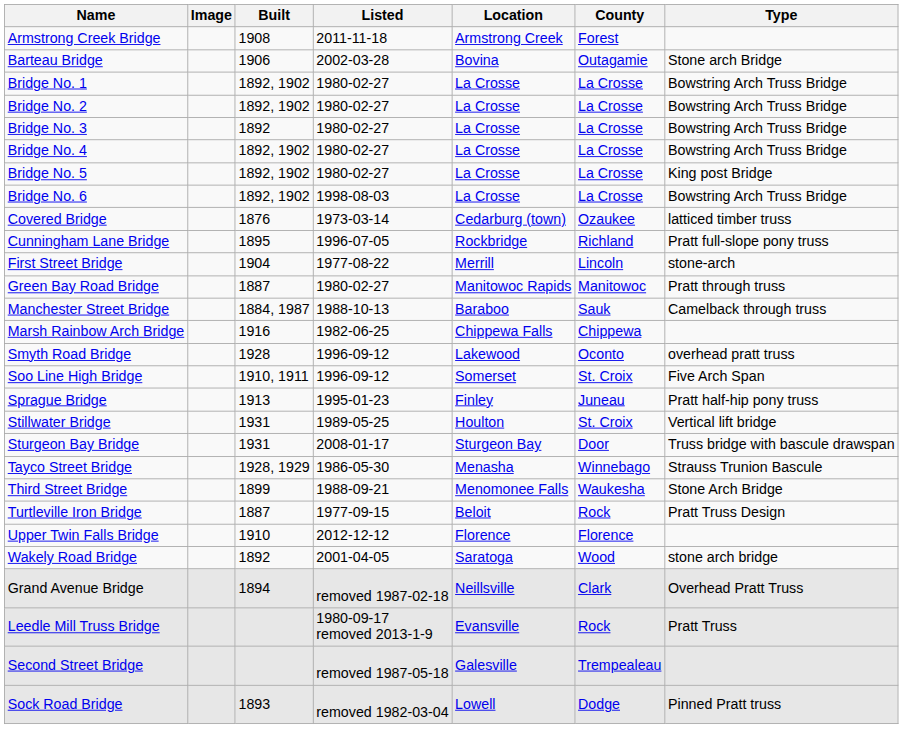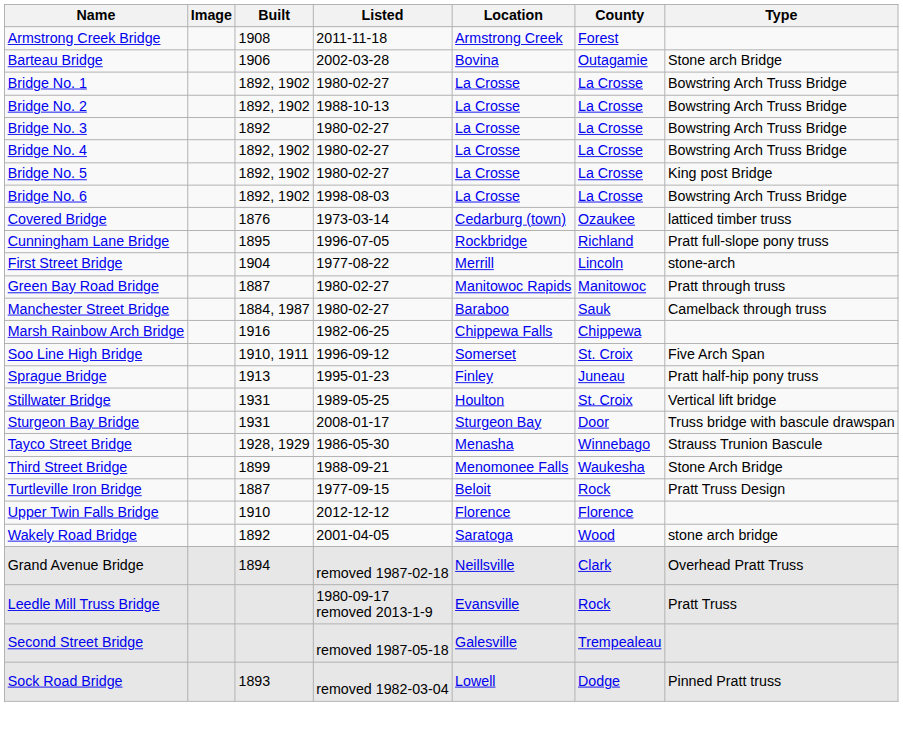 <table class="wikitable sortable">
 <tr>
 <th>Name</th>
 <th>Image</th>
 <th>Built</th>
 <th>Listed</th>
 <th>Location</th>
 <th>County</th>
 <th>Type</th>
 </tr>
 <tr>
 <td><a href='#'>Armstrong Creek Bridge</a></td>
 <td></td>
 <td>1908</td>
 <td>2011-11-18</td>
 <td><a href='#'>Armstrong Creek</a><br><small></small></td>
 <td><a href='#'>Forest</a></td>
 <td></td>
 </tr>
 <tr>
 <td><a href='#'>Barteau Bridge</a></td>
 <td></td>
 <td>1906</td>
 <td>2002-03-28</td>
 <td><a href='#'>Bovina</a><br><small></small></td>
 <td><a href='#'>Outagamie</a></td>
 <td>Stone arch Bridge</td>
 </tr>
 <tr>
 <td><a href='#'>Bridge No. 1</a></td>
 <td></td>
 <td>1892, 1902</td>
 <td>1980-02-27</td>
 <td><a href='#'>La Crosse</a><br><small></small></td>
 <td><a href='#'>La Crosse</a></td>
 <td>Bowstring Arch Truss Bridge</td>
 </tr>
 <tr>
 <td><a href='#'>Bridge No. 2</a></td>
 <td></td>
 <td>1892, 1902</td>
-<td>1980-02-27</td>
+<td>1988-10-13</td>
 <td><a href='#'>La Crosse</a><br><small></small></td>
 <td><a href='#'>La Crosse</a></td>
 <td>Bowstring Arch Truss Bridge</td>
 </tr>
 <tr>
 <td><a href='#'>Bridge No. 3</a></td>
 <td></td>
 <td>1892</td>
 <td>1980-02-27</td>
 <td><a href='#'>La Crosse</a><br><small></small></td>
 <td><a href='#'>La Crosse</a></td>
 <td>Bowstring Arch Truss Bridge</td>
 </tr>
 <tr>
 <td><a href='#'>Bridge No. 4</a></td>
 <td></td>
 <td>1892, 1902</td>
 <td>1980-02-27</td>
 <td><a href='#'>La Crosse</a><br><small></small></td>
 <td><a href='#'>La Crosse</a></td>
 <td>Bowstring Arch Truss Bridge</td>
 </tr>
 <tr>
 <td><a href='#'>Bridge No. 5</a></td>
 <td></td>
 <td>1892, 1902</td>
 <td>1980-02-27</td>
 <td><a href='#'>La Crosse</a><br><small></small></td>
 <td><a href='#'>La Crosse</a></td>
 <td>King post Bridge</td>
 </tr>
 <tr>
 <td><a href='#'>Bridge No. 6</a></td>
 <td></td>
 <td>1892, 1902</td>
 <td>1998-08-03</td>
 <td><a href='#'>La Crosse</a><br><small></small></td>
 <td><a href='#'>La Crosse</a></td>
 <td>Bowstring Arch Truss Bridge</td>
 </tr>
 <tr>
 <td><a href='#'>Covered Bridge</a></td>
 <td></td>
 <td>1876</td>
 <td>1973-03-14</td>
 <td><a href='#'>Cedarburg (town)</a><br><small></small></td>
 <td><a href='#'>Ozaukee</a></td>
 <td>latticed timber truss</td>
 </tr>
 <tr>
 <td><a href='#'>Cunningham Lane Bridge</a></td>
 <td></td>
 <td>1895</td>
 <td>1996-07-05</td>
 <td><a href='#'>Rockbridge</a><br><small></small></td>
 <td><a href='#'>Richland</a></td>
 <td>Pratt full-slope pony truss</td>
 </tr>
 <tr>
 <td><a href='#'>First Street Bridge</a></td>
 <td></td>
 <td>1904</td>
 <td>1977-08-22</td>
 <td><a href='#'>Merrill</a><br><small></small></td>
 <td><a href='#'>Lincoln</a></td>
 <td>stone-arch</td>
 </tr>
 <tr>
 <td><a href='#'>Green Bay Road Bridge</a></td>
 <td></td>
 <td>1887</td>
 <td>1980-02-27</td>
 <td><a href='#'>Manitowoc Rapids</a><br><small></small></td>
 <td><a href='#'>Manitowoc</a></td>
 <td>Pratt through truss</td>
 </tr>
 <tr>
 <td><a href='#'>Manchester Street Bridge</a></td>
 <td></td>
 <td>1884, 1987</td>
-<td>1988-10-13</td>
+<td>1980-02-27</td>
 <td><a href='#'>Baraboo</a><br><small></small></td>
 <td><a href='#'>Sauk</a></td>
 <td>Camelback through truss</td>
 </tr>
 <tr>
 <td><a href='#'>Marsh Rainbow Arch Bridge</a></td>
 <td></td>
 <td>1916</td>
 <td>1982-06-25</td>
 <td><a href='#'>Chippewa Falls</a><br><small></small></td>
 <td><a href='#'>Chippewa</a></td>
 <td><br></td>
-</tr>
-<tr>
-<td><a href='#'>Smyth Road Bridge</a></td>
-<td></td>
-<td>1928</td>
-<td>1996-09-12</td>
-<td><a href='#'>Lakewood</a><br><small></small></td>
-<td><a href='#'>Oconto</a></td>
-<td>overhead pratt truss</td>
 </tr>
 <tr>
 <td><a href='#'>Soo Line High Bridge</a></td>
 <td></td>
 <td>1910, 1911</td>
 <td>1996-09-12</td>
 <td><a href='#'>Somerset</a></td>
 <td><a href='#'>St. Croix</a></td>
 <td>Five Arch Span</td>
 </tr>
 <tr>
 <td><a href='#'>Sprague Bridge</a></td>
 <td></td>
 <td>1913</td>
 <td>1995-01-23</td>
 <td><a href='#'>Finley</a><br><small></small></td>
 <td><a href='#'>Juneau</a></td>
 <td>Pratt half-hip pony truss</td>
 </tr>
 <tr>
 <td><a href='#'>Stillwater Bridge</a></td>
 <td></td>
 <td>1931</td>
 <td>1989-05-25</td>
 <td><a href='#'>Houlton</a><br><small></small></td>
 <td><a href='#'>St. Croix</a></td>
 <td>Vertical lift bridge</td>
 </tr>
 <tr>
 <td><a href='#'>Sturgeon Bay Bridge</a></td>
 <td></td>
 <td>1931</td>
 <td>2008-01-17</td>
 <td><a href='#'>Sturgeon Bay</a><br><small></small></td>
 <td><a href='#'>Door</a></td>
 <td>Truss bridge with bascule drawspan</td>
 </tr>
 <tr>
 <td><a href='#'>Tayco Street Bridge</a></td>
 <td></td>
 <td>1928, 1929</td>
 <td>1986-05-30</td>
 <td><a href='#'>Menasha</a><br><small></small></td>
 <td><a href='#'>Winnebago</a></td>
 <td>Strauss Trunion Bascule</td>
 </tr>
 <tr>
 <td><a href='#'>Third Street Bridge</a></td>
 <td></td>
 <td>1899</td>
 <td>1988-09-21</td>
 <td><a href='#'>Menomonee Falls</a><br><small></small></td>
 <td><a href='#'>Waukesha</a></td>
 <td>Stone Arch Bridge<br></td>
 </tr>
 <tr>
 <td><a href='#'>Turtleville Iron Bridge</a></td>
 <td></td>
 <td>1887</td>
 <td>1977-09-15</td>
 <td><a href='#'>Beloit</a><br><small></small></td>
 <td><a href='#'>Rock</a></td>
 <td>Pratt Truss Design</td>
 </tr>
 <tr>
 <td><a href='#'>Upper Twin Falls Bridge</a></td>
 <td></td>
 <td>1910</td>
 <td>2012-12-12</td>
 <td><a href='#'>Florence</a><br><small></small></td>
 <td><a href='#'>Florence</a></td>
 <td></td>
 </tr>
 <tr>
 <td><a href='#'>Wakely Road Bridge</a></td>
 <td></td>
 <td>1892</td>
 <td>2001-04-05</td>
 <td><a href='#'>Saratoga</a><br><small></small></td>
 <td><a href='#'>Wood</a></td>
 <td>stone arch bridge</td>
 </tr>
 <tr style="background:#e7e7e7;">
 <td>Grand Avenue Bridge</td>
 <td></td>
 <td>1894</td>
 <td><br>removed 1987-02-18</td>
 <td><a href='#'>Neillsville</a></td>
 <td><a href='#'>Clark</a></td>
 <td>Overhead Pratt Truss</td>
 </tr>
 <tr style="background:#e7e7e7;">
 <td><a href='#'>Leedle Mill Truss Bridge</a></td>
 <td></td>
 <td></td>
 <td>1980-09-17 <br> removed 2013-1-9</td>
 <td><a href='#'>Evansville</a><br><small></small></td>
 <td><a href='#'>Rock</a></td>
 <td>Pratt Truss</td>
 </tr>
 <tr style="background:#e7e7e7;">
 <td><a href='#'>Second Street Bridge</a></td>
 <td></td>
 <td></td>
 <td><br>removed 1987-05-18</td>
 <td><a href='#'>Galesville</a></td>
 <td><a href='#'>Trempealeau</a></td>
 <td></td>
 </tr>
 <tr style="background:#e7e7e7;">
 <td><a href='#'>Sock Road Bridge</a></td>
 <td></td>
 <td>1893</td>
 <td><br>removed 1982-03-04</td>
 <td><a href='#'>Lowell</a></td>
 <td><a href='#'>Dodge</a></td>
 <td>Pinned Pratt truss</td>
 </tr>
 </table>
